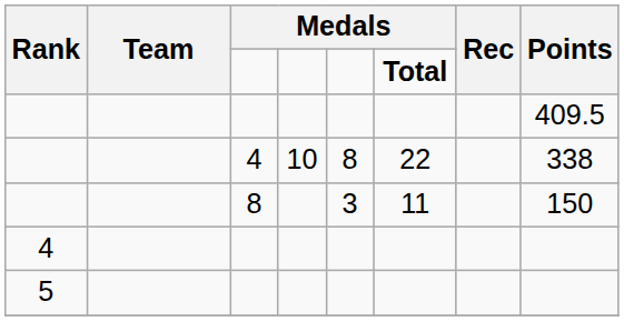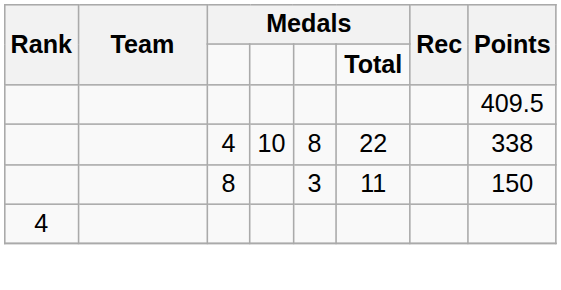 <table class="wikitable">
 <tr>
 <th rowspan=2>Rank</th>
 <th style="width:75px;" rowspan="2">Team</th>
 <th colspan=4>Medals</th>
 <th rowspan=2>Rec</th>
 <th rowspan=2>Points</th>
 </tr>
 <tr style="text-align:center;">
 <td style="width:20px; "></td>
 <td style="width:20px; "></td>
 <td style="width:20px; "></td>
 <td style="width:40px; "><strong>Total</strong></td>
 </tr>
 <tr>
 <td align=center></td>
 <td></td>
 <td align=center></td>
 <td align=center></td>
 <td align=center></td>
 <td align=center></td>
 <td align=center></td>
 <td align=center>409.5</td>
 </tr>
 <tr>
 <td align=center></td>
 <td></td>
 <td align=center>4</td>
 <td align=center>10</td>
 <td align=center>8</td>
 <td align=center>22</td>
 <td align=center></td>
 <td align=center>338</td>
 </tr>
 <tr>
 <td align=center></td>
 <td></td>
 <td align=center>8</td>
 <td align=center></td>
 <td align=center>3</td>
 <td align=center>11</td>
 <td align=center></td>
 <td align=center>150</td>
 </tr>
 <tr>
 <td align=center>4</td>
 <td></td>
 <td align=center></td>
 <td align=center></td>
 <td align=center></td>
 <td align=center></td>
 <td align=center></td>
 <td align=center></td>
 </tr>
 <tr>
-<td align=center>5</td>
-<td><strong></strong></td>
-<td align=center></td>
-<td align=center></td>
-<td align=center></td>
-<td align=center></td>
-<td align=center></td>
-<td align=center></td>
-</tr>
-<tr>
 </tr>
 </table>
